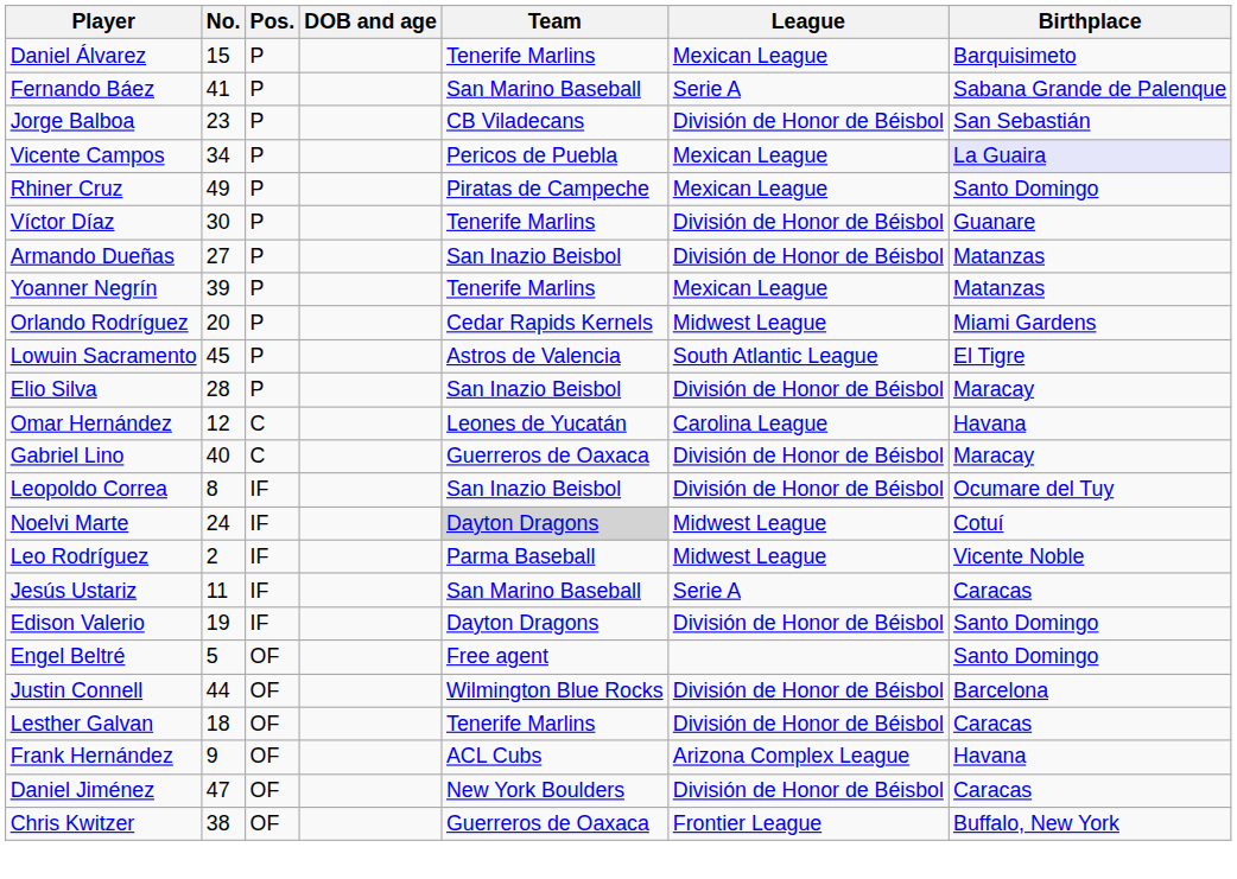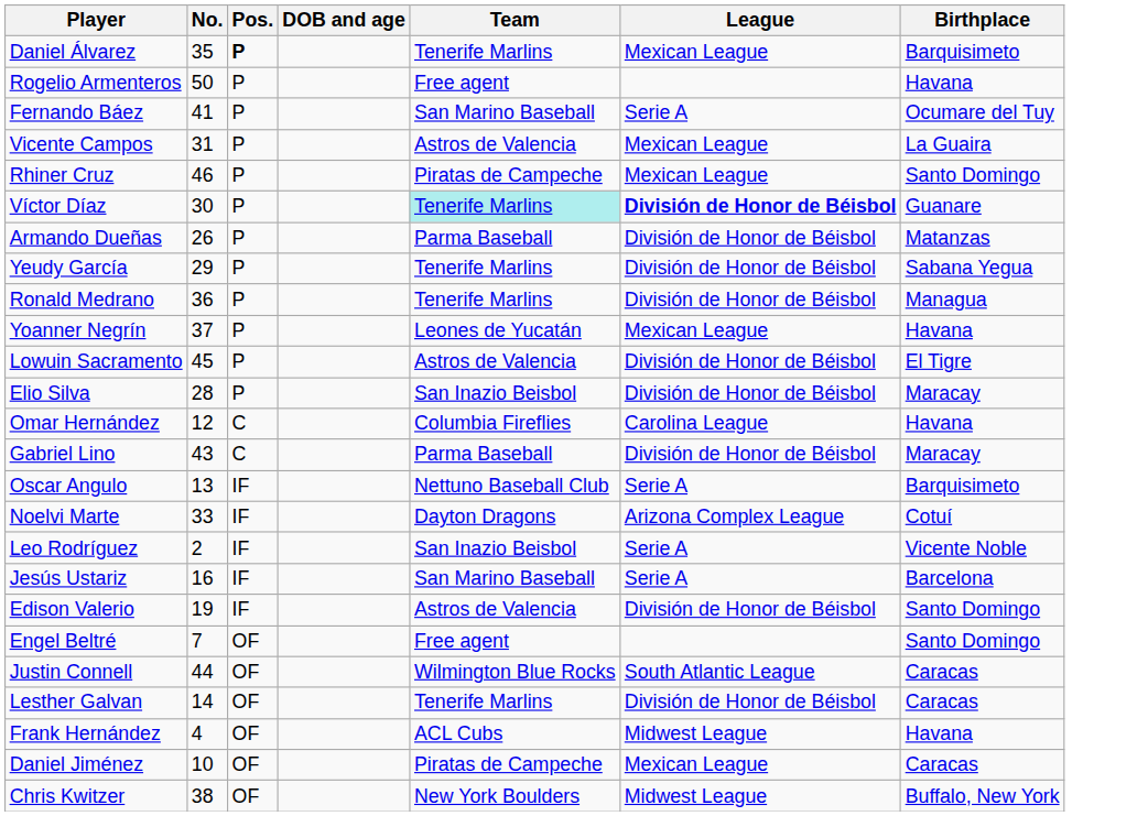 <table class="wikitable sortable" style="white-space:nowrap;">
 <tr>
 <th>Player</th>
 <th>No.</th>
 <th>Pos.</th>
 <th>DOB and age</th>
 <th>Team</th>
 <th>League</th>
 <th>Birthplace</th>
 </tr>
 <tr>
 <td><a href='#'>Daniel Álvarez</a></td>
-<td>15</td>
-<td>P</td>
+<td>35</td>
+<td><strong>P</strong></td>
 <td></td>
 <td> <a href='#'>Tenerife Marlins</a></td>
 <td><a href='#'>Mexican League</a></td>
 <td> <a href='#'>Barquisimeto</a></td>
+</tr>
+<tr>
+<td><a href='#'>Rogelio Armenteros</a></td>
+<td>50</td>
+<td>P</td>
+<td></td>
+<td><a href='#'>Free agent</a></td>
+<td></td>
+<td> <a href='#'>Havana</a></td>
 </tr>
 <tr>
 <td><a href='#'>Fernando Báez</a></td>
 <td>41</td>
 <td>P</td>
 <td></td>
 <td>  <a href='#'>San Marino Baseball</a></td>
 <td><a href='#'>Serie A</a></td>
-<td> <a href='#'>Sabana Grande de Palenque</a></td>
-</tr>
-<tr>
-<td><a href='#'>Jorge Balboa</a></td>
-<td>23</td>
-<td>P</td>
-<td></td>
-<td> <a href='#'>CB Viladecans</a></td>
-<td><a href='#'>División de Honor de Béisbol</a></td>
-<td> <a href='#'>San Sebastián</a></td>
+<td> <a href='#'>Ocumare del Tuy</a></td>
 </tr>
 <tr>
 <td><a href='#'>Vicente Campos</a></td>
-<td>34</td>
+<td>31</td>
 <td>P</td>
 <td></td>
-<td> <a href='#'>Pericos de Puebla</a></td>
+<td> <a href='#'>Astros de Valencia</a></td>
 <td><a href='#'>Mexican League</a></td>
-<td style="background: lavender;"> <a href='#'>La Guaira</a></td>
+<td> <a href='#'>La Guaira</a></td>
 </tr>
 <tr>
 <td><a href='#'>Rhiner Cruz</a></td>
-<td>49</td>
+<td>46</td>
 <td>P</td>
 <td></td>
 <td> <a href='#'>Piratas de Campeche</a></td>
 <td><a href='#'>Mexican League</a></td>
 <td> <a href='#'>Santo Domingo</a></td>
 </tr>
 <tr>
 <td><a href='#'>Víctor Díaz</a></td>
 <td>30</td>
 <td>P</td>
 <td></td>
-<td> <a href='#'>Tenerife Marlins</a></td>
-<td><a href='#'>División de Honor de Béisbol</a></td>
+<td style="background: paleturquoise;"> <a href='#'>Tenerife Marlins</a></td>
+<td><strong><a href='#'>División de Honor de Béisbol</a></strong></td>
 <td> <a href='#'>Guanare</a></td>
 </tr>
 <tr>
 <td><a href='#'>Armando Dueñas</a></td>
-<td>27</td>
+<td>26</td>
 <td>P</td>
 <td></td>
-<td> <a href='#'>San Inazio Beisbol</a></td>
+<td> <a href='#'>Parma Baseball</a></td>
 <td><a href='#'>División de Honor de Béisbol</a></td>
 <td> <a href='#'>Matanzas</a></td>
 </tr>
 <tr>
-<td><a href='#'>Yoanner Negrín</a></td>
-<td>39</td>
+<td><a href='#'>Yeudy García</a></td>
+<td>29</td>
 <td>P</td>
 <td></td>
 <td> <a href='#'>Tenerife Marlins</a></td>
-<td><a href='#'>Mexican League</a></td>
-<td> <a href='#'>Matanzas</a></td>
+<td><a href='#'>División de Honor de Béisbol</a></td>
+<td> <a href='#'>Sabana Yegua</a></td>
 </tr>
 <tr>
-<td><a href='#'>Orlando Rodríguez</a></td>
-<td>20</td>
+<td><a href='#'>Ronald Medrano</a></td>
+<td>36</td>
 <td>P</td>
 <td></td>
-<td> <a href='#'>Cedar Rapids Kernels</a></td>
-<td><a href='#'>Midwest League</a></td>
-<td> <a href='#'>Miami Gardens</a></td>
+<td> <a href='#'>Tenerife Marlins</a></td>
+<td><a href='#'>División de Honor de Béisbol</a></td>
+<td> <a href='#'>Managua</a></td>
+</tr>
+<tr>
+<td><a href='#'>Yoanner Negrín</a></td>
+<td>37</td>
+<td>P</td>
+<td></td>
+<td> <a href='#'>Leones de Yucatán</a></td>
+<td><a href='#'>Mexican League</a></td>
+<td> <a href='#'>Havana</a></td>
 </tr>
 <tr>
 <td><a href='#'>Lowuin Sacramento</a></td>
 <td>45</td>
 <td>P</td>
 <td></td>
 <td> <a href='#'>Astros de Valencia</a></td>
-<td><a href='#'>South Atlantic League</a></td>
+<td><a href='#'>División de Honor de Béisbol</a></td>
 <td> <a href='#'>El Tigre</a></td>
 </tr>
 <tr>
 <td><a href='#'>Elio Silva</a></td>
 <td>28</td>
 <td>P</td>
 <td></td>
 <td> <a href='#'>San Inazio Beisbol</a></td>
 <td><a href='#'>División de Honor de Béisbol</a></td>
 <td> <a href='#'>Maracay</a></td>
 </tr>
 <tr>
 <td><a href='#'>Omar Hernández</a></td>
 <td>12</td>
 <td>C</td>
 <td></td>
-<td> <a href='#'>Leones de Yucatán</a></td>
+<td> <a href='#'>Columbia Fireflies</a></td>
 <td><a href='#'>Carolina League</a></td>
 <td> <a href='#'>Havana</a></td>
 </tr>
 <tr>
 <td><a href='#'>Gabriel Lino</a></td>
-<td>40</td>
+<td>43</td>
 <td>C</td>
 <td></td>
-<td> <a href='#'>Guerreros de Oaxaca</a></td>
+<td> <a href='#'>Parma Baseball</a></td>
 <td><a href='#'>División de Honor de Béisbol</a></td>
 <td> <a href='#'>Maracay</a></td>
 </tr>
 <tr>
-<td><a href='#'>Leopoldo Correa</a></td>
-<td>8</td>
+<td><a href='#'>Oscar Angulo</a></td>
+<td>13</td>
 <td>IF</td>
 <td></td>
-<td> <a href='#'>San Inazio Beisbol</a></td>
-<td><a href='#'>División de Honor de Béisbol</a></td>
-<td> <a href='#'>Ocumare del Tuy</a></td>
+<td> <a href='#'>Nettuno Baseball Club</a></td>
+<td><a href='#'>Serie A</a></td>
+<td> <a href='#'>Barquisimeto</a></td>
 </tr>
 <tr>
 <td><a href='#'>Noelvi Marte</a></td>
-<td>24</td>
+<td>33</td>
 <td>IF</td>
 <td></td>
-<td style="background: lightgrey;"> <a href='#'>Dayton Dragons</a></td>
-<td><a href='#'>Midwest League</a></td>
+<td> <a href='#'>Dayton Dragons</a></td>
+<td><a href='#'>Arizona Complex League</a></td>
 <td> <a href='#'>Cotuí</a></td>
 </tr>
 <tr>
 <td><a href='#'>Leo Rodríguez</a></td>
 <td>2</td>
 <td>IF</td>
 <td></td>
-<td> <a href='#'>Parma Baseball</a></td>
-<td><a href='#'>Midwest League</a></td>
+<td> <a href='#'>San Inazio Beisbol</a></td>
+<td><a href='#'>Serie A</a></td>
 <td> <a href='#'>Vicente Noble</a></td>
 </tr>
 <tr>
 <td><a href='#'>Jesús Ustariz</a></td>
-<td>11</td>
+<td>16</td>
 <td>IF</td>
 <td></td>
 <td>  <a href='#'>San Marino Baseball</a></td>
 <td><a href='#'>Serie A</a></td>
-<td> <a href='#'>Caracas</a></td>
+<td> <a href='#'>Barcelona</a></td>
 </tr>
 <tr>
 <td><a href='#'>Edison Valerio</a></td>
 <td>19</td>
 <td>IF</td>
 <td></td>
-<td> <a href='#'>Dayton Dragons</a></td>
+<td>  <a href='#'>Astros de Valencia</a></td>
 <td><a href='#'>División de Honor de Béisbol</a></td>
 <td> <a href='#'>Santo Domingo</a></td>
 </tr>
 <tr>
 <td><a href='#'>Engel Beltré</a></td>
-<td>5</td>
+<td>7</td>
 <td>OF</td>
 <td></td>
 <td><a href='#'>Free agent</a></td>
 <td></td>
 <td> <a href='#'>Santo Domingo</a></td>
 </tr>
 <tr>
 <td><a href='#'>Justin Connell</a></td>
 <td>44</td>
 <td>OF</td>
 <td></td>
 <td>  <a href='#'>Wilmington Blue Rocks</a></td>
-<td><a href='#'>División de Honor de Béisbol</a></td>
-<td> <a href='#'>Barcelona</a></td>
+<td><a href='#'>South Atlantic League</a></td>
+<td> <a href='#'>Caracas</a></td>
 </tr>
 <tr>
 <td><a href='#'>Lesther Galvan</a></td>
-<td>18</td>
+<td>14</td>
 <td>OF</td>
 <td></td>
 <td> <a href='#'>Tenerife Marlins</a></td>
 <td><a href='#'>División de Honor de Béisbol</a></td>
 <td> <a href='#'>Caracas</a></td>
 </tr>
 <tr>
 <td><a href='#'>Frank Hernández</a></td>
-<td>9</td>
+<td>4</td>
 <td>OF</td>
 <td></td>
 <td> <a href='#'>ACL Cubs</a></td>
-<td><a href='#'>Arizona Complex League</a></td>
+<td><a href='#'>Midwest League</a></td>
 <td> <a href='#'>Havana</a></td>
 </tr>
 <tr>
 <td><a href='#'>Daniel Jiménez</a></td>
-<td>47</td>
+<td>10</td>
 <td>OF</td>
 <td></td>
-<td>  <a href='#'>New York Boulders</a></td>
-<td><a href='#'>División de Honor de Béisbol</a></td>
+<td> <a href='#'>Piratas de Campeche</a></td>
+<td><a href='#'>Mexican League</a></td>
 <td> <a href='#'>Caracas</a></td>
 </tr>
 <tr>
 <td><a href='#'>Chris Kwitzer</a></td>
 <td>38</td>
 <td>OF</td>
 <td></td>
-<td> <a href='#'>Guerreros de Oaxaca</a></td>
-<td><a href='#'>Frontier League</a></td>
+<td>  <a href='#'>New York Boulders</a></td>
+<td><a href='#'>Midwest League</a></td>
 <td> <a href='#'>Buffalo, New York</a></td>
 </tr>
 </table>
